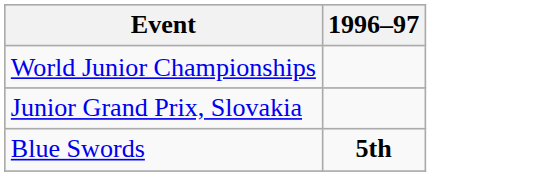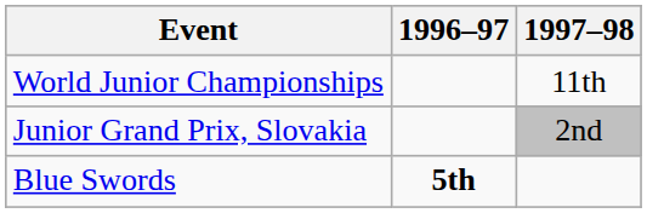 <table class="wikitable" style="text-align:center">
 <tr>
 <th>Event</th>
 <th>1996–97</th>
+<th>1997–98</th>
 </tr>
 <tr>
 <td align=left><a href='#'>World Junior Championships</a></td>
 <td></td>
+<td>11th</td>
 </tr>
 <tr>
 <td align=left><a href='#'>Junior Grand Prix, Slovakia</a></td>
 <td></td>
+<td bgcolor=silver>2nd</td>
 </tr>
 <tr>
 <td align=left><a href='#'>Blue Swords</a></td>
 <td><strong>5th</strong></td>
+<td></td>
 </tr>
 </table>
